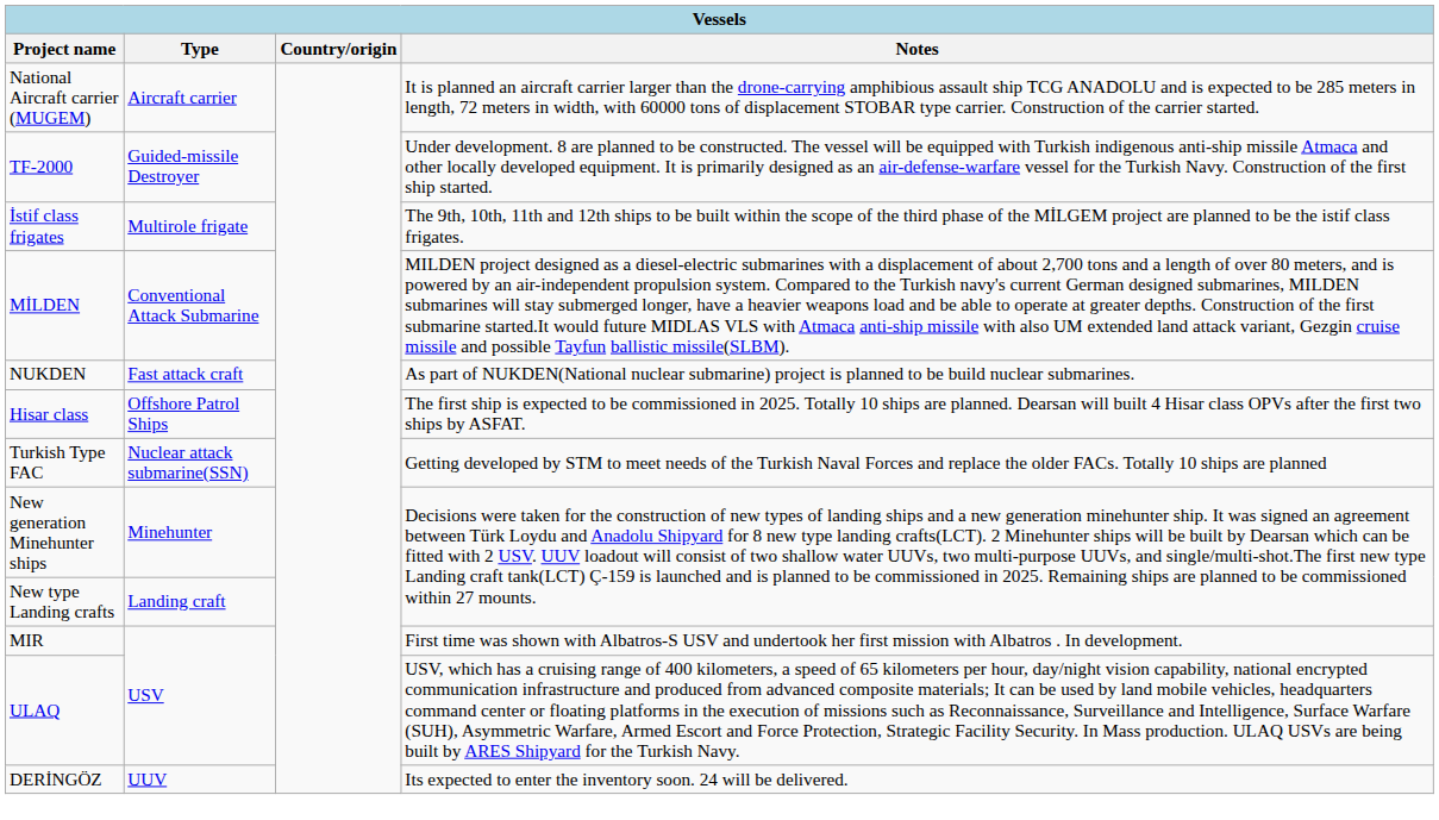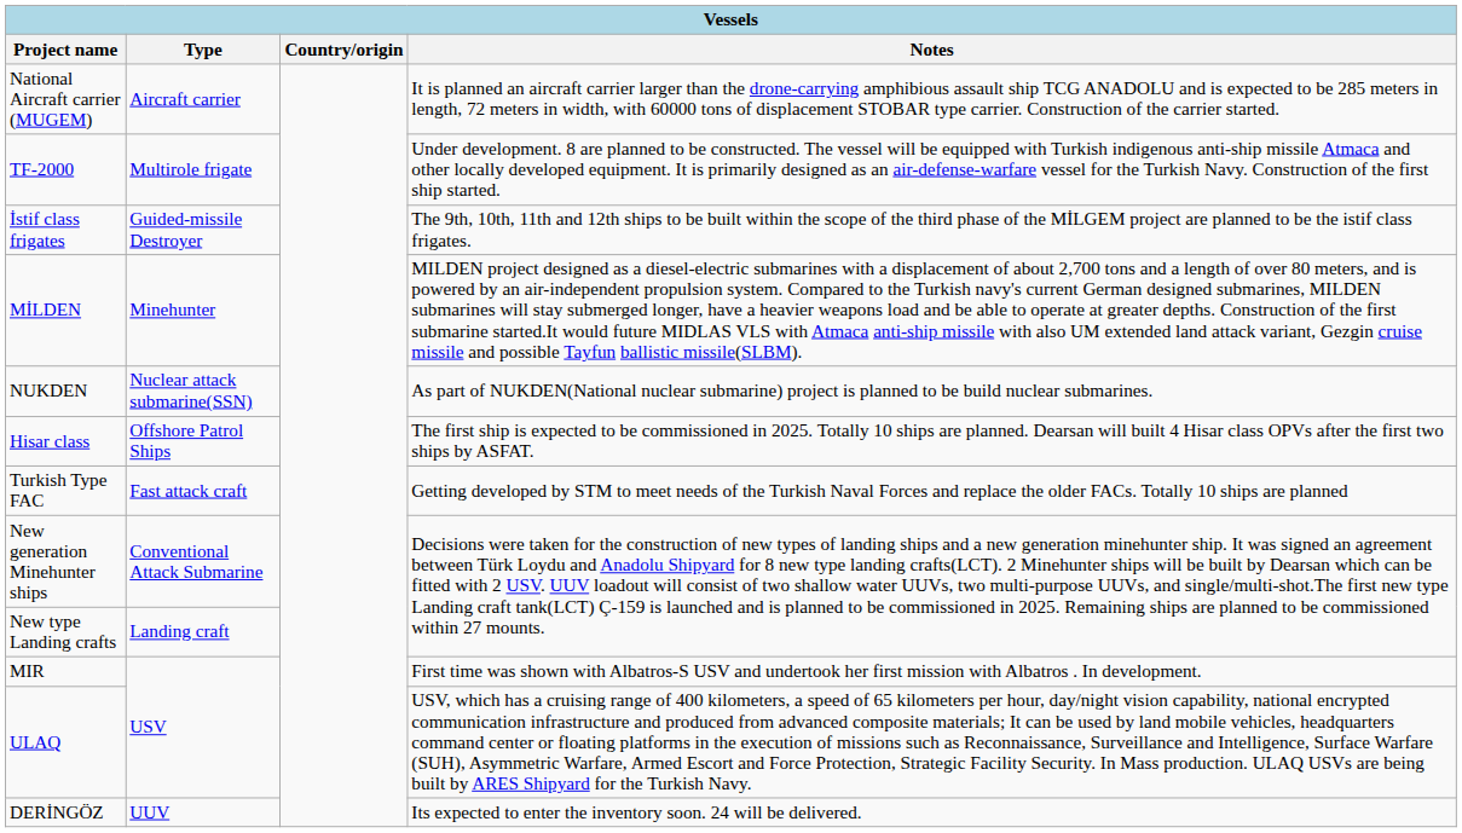 <table class="wikitable" style="margin:auto; width:100%;">
 <tr>
 <th colspan="4" style="background:  Lightblue;">Vessels</th>
 </tr>
 <tr>
 <th>Project name</th>
 <th>Type</th>
 <th>Country/origin</th>
 <th>Notes</th>
 </tr>
 <tr>
 <td>National Aircraft carrier<br>(<a href='#'>MUGEM</a>)</td>
 <td><a href='#'>Aircraft carrier</a></td>
 <td rowspan="13"></td>
 <td>It is planned an aircraft carrier larger than the <a href='#'>drone-carrying</a> amphibious assault ship TCG ANADOLU and is expected to be 285 meters in length, 72 meters in width, with 60000 tons of displacement STOBAR type carrier. Construction of the carrier started.</td>
 </tr>
 <tr>
 <td><a href='#'>TF-2000</a></td>
-<td><a href='#'>Guided-missile Destroyer</a></td>
+<td><a href='#'>Multirole frigate</a></td>
 <td>Under development. 8 are planned to be constructed. The vessel will be equipped with Turkish indigenous anti-ship missile <a href='#'>Atmaca</a> and other locally developed equipment. It is primarily designed as an <a href='#'>air-defense-warfare</a> vessel for the Turkish Navy. Construction of the first ship started.</td>
 </tr>
 <tr>
 <td><a href='#'>İstif class frigates</a></td>
-<td><a href='#'>Multirole frigate</a></td>
+<td><a href='#'>Guided-missile Destroyer</a></td>
 <td>The 9th, 10th, 11th and 12th ships to be built within the scope of the third phase of the MİLGEM project are planned to be the istif class frigates.</td>
 </tr>
 <tr>
 <td><a href='#'>MİLDEN</a></td>
-<td><a href='#'>Conventional Attack Submarine</a></td>
+<td><a href='#'>Minehunter</a></td>
 <td>MILDEN project designed as a diesel-electric submarines with a displacement of about 2,700 tons and a length of over 80 meters, and is powered by an air-independent propulsion system. Compared to the Turkish navy's current German designed submarines, MILDEN submarines will stay submerged longer, have a heavier weapons load and be able to operate at greater depths. Construction of the first submarine started.It would future MIDLAS VLS with <a href='#'>Atmaca</a> <a href='#'>anti-ship missile</a> with also UM extended land attack variant, Gezgin <a href='#'>cruise missile</a> and possible <a href='#'>Tayfun</a> <a href='#'>ballistic missile</a>(<a href='#'>SLBM</a>).</td>
 </tr>
 <tr>
 <td>NUKDEN</td>
-<td><a href='#'>Fast attack craft</a></td>
+<td><a href='#'>Nuclear attack submarine(SSN)</a></td>
 <td>As part of NUKDEN(National nuclear submarine) project is planned to be build nuclear submarines.</td>
 </tr>
 <tr>
 <td><a href='#'>Hisar class</a></td>
 <td><a href='#'>Offshore Patrol Ships</a></td>
 <td>The first ship is expected to be commissioned in 2025. Totally 10 ships are planned. Dearsan will built 4 Hisar class OPVs after the first two ships by ASFAT.</td>
 </tr>
 <tr>
 <td>Turkish Type FAC</td>
-<td><a href='#'>Nuclear attack submarine(SSN)</a></td>
+<td><a href='#'>Fast attack craft</a></td>
 <td>Getting developed by STM to meet needs of the Turkish Naval Forces and replace the older FACs. Totally 10 ships are planned </td>
 </tr>
 <tr>
 <td>New generation<br>Minehunter ships</td>
-<td><a href='#'>Minehunter</a></td>
+<td><a href='#'>Conventional Attack Submarine</a></td>
 <td rowspan="2">Decisions were taken for the construction of new types of landing ships and a new generation minehunter ship. It was signed an agreement between Türk Loydu and <a href='#'>Anadolu Shipyard</a> for 8 new type landing crafts(LCT). 2 Minehunter ships will be built by Dearsan which can be fitted with 2 <a href='#'>USV</a>. <a href='#'>UUV</a> loadout will consist of two shallow water UUVs, two multi-purpose UUVs, and single/multi-shot.The first new type Landing craft tank(LCT) Ç-159 is launched and is planned to be commissioned in 2025. Remaining ships are planned to be commissioned within 27 mounts.</td>
 </tr>
 <tr>
 <td>New type<br>Landing crafts</td>
 <td><a href='#'>Landing craft</a></td>
 </tr>
 <tr>
 <td>MIR</td>
 <td rowspan="2"><a href='#'>USV</a></td>
 <td>First time was shown with Albatros-S USV and undertook her first mission with Albatros . In development.</td>
 </tr>
 <tr>
 <td><a href='#'>ULAQ</a></td>
 <td>USV, which has a cruising range of 400 kilometers, a speed of 65 kilometers per hour, day/night vision capability, national encrypted communication infrastructure and produced from advanced composite materials; It can be used by land mobile vehicles, headquarters command center or floating platforms in the execution of missions such as Reconnaissance, Surveillance and Intelligence, Surface Warfare (SUH), Asymmetric Warfare, Armed Escort and Force Protection, Strategic Facility Security. In Mass production. ULAQ USVs are being built by <a href='#'>ARES Shipyard</a> for the Turkish Navy.</td>
 </tr>
 <tr>
 <td>DERİNGÖZ</td>
 <td><a href='#'>UUV</a></td>
 <td>Its expected to enter the inventory soon. 24 will be delivered.</td>
 </tr>
 </table>
